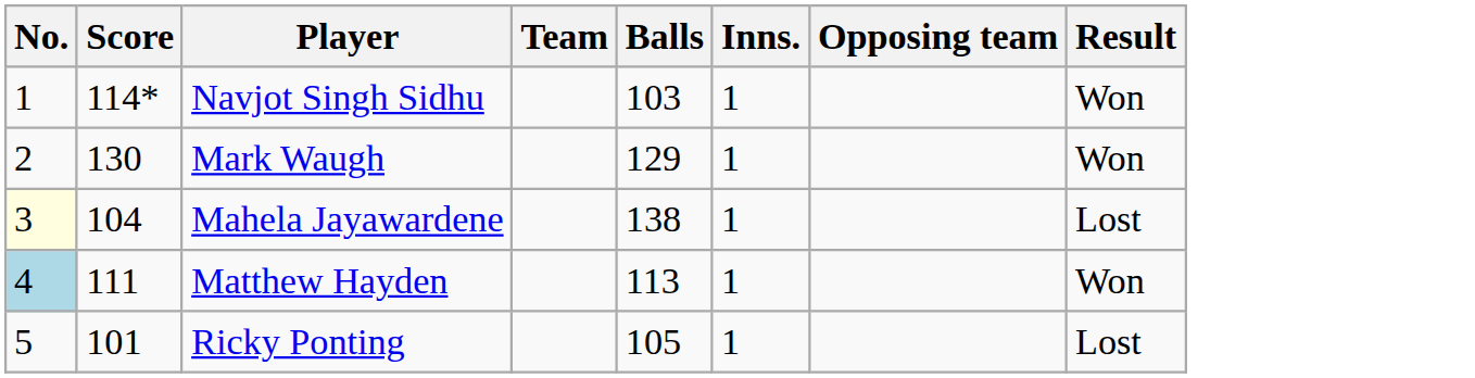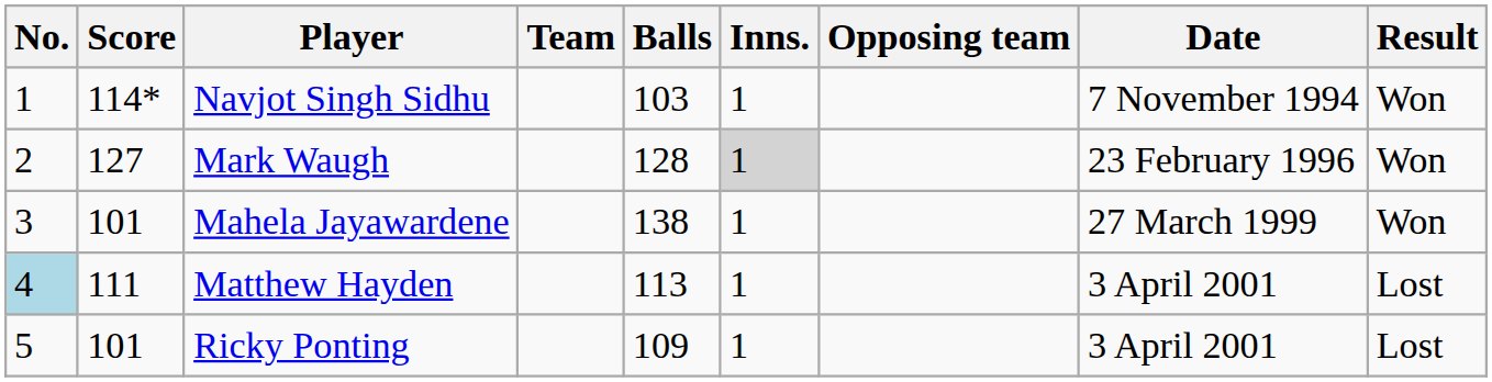 <table class="wikitable sortable" style="font-size:95%">
 <tr>
 <th>No.</th>
 <th>Score</th>
 <th>Player</th>
 <th>Team</th>
 <th>Balls</th>
 <th>Inns.</th>
 <th>Opposing team</th>
+<th>Date</th>
 <th>Result</th>
 </tr>
 <tr>
 <td>1</td>
 <td>114*</td>
 <td><a href='#'>Navjot Singh Sidhu</a></td>
 <td></td>
 <td>103</td>
 <td>1</td>
 <td></td>
+<td>7 November 1994</td>
 <td>Won</td>
 </tr>
 <tr>
 <td>2</td>
-<td>130</td>
+<td>127</td>
 <td><a href='#'>Mark Waugh</a></td>
 <td></td>
-<td>129</td>
-<td>1</td>
+<td>128</td>
+<td style="background: lightgrey;">1</td>
 <td></td>
+<td>23 February 1996</td>
 <td>Won</td>
 </tr>
 <tr>
-<td style="background: lightyellow;">3</td>
-<td>104</td>
+<td>3</td>
+<td>101</td>
 <td><a href='#'>Mahela Jayawardene</a></td>
 <td></td>
 <td>138</td>
 <td>1</td>
 <td></td>
-<td>Lost</td>
+<td>27 March 1999</td>
+<td>Won</td>
 </tr>
 <tr>
 <td style="background: lightblue;">4</td>
 <td>111</td>
 <td><a href='#'>Matthew Hayden</a></td>
 <td></td>
 <td>113</td>
 <td>1</td>
 <td></td>
-<td>Won</td>
+<td>3 April 2001</td>
+<td>Lost</td>
 </tr>
 <tr>
 <td>5</td>
 <td>101</td>
 <td><a href='#'>Ricky Ponting</a></td>
 <td></td>
-<td>105</td>
+<td>109</td>
 <td>1</td>
 <td></td>
+<td>3 April 2001</td>
 <td>Lost</td>
 </tr>
 </table>
